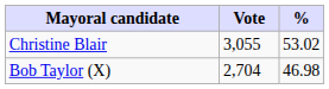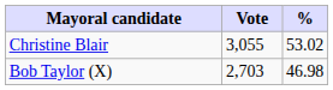 <table class="wikitable">
 <tr>
 <th style="background:#ddf; width:200px;">Mayoral candidate</th>
 <th style="background:#ddf; width:50px;">Vote</th>
 <th style="background:#ddf; width:30px;">%</th>
 </tr>
 <tr>
 <td><a href='#'>Christine Blair</a></td>
 <td>3,055</td>
 <td>53.02</td>
 </tr>
 <tr>
 <td><a href='#'>Bob Taylor</a> (X)</td>
-<td>2,704</td>
+<td>2,703</td>
 <td>46.98</td>
 </tr>
 </table>
